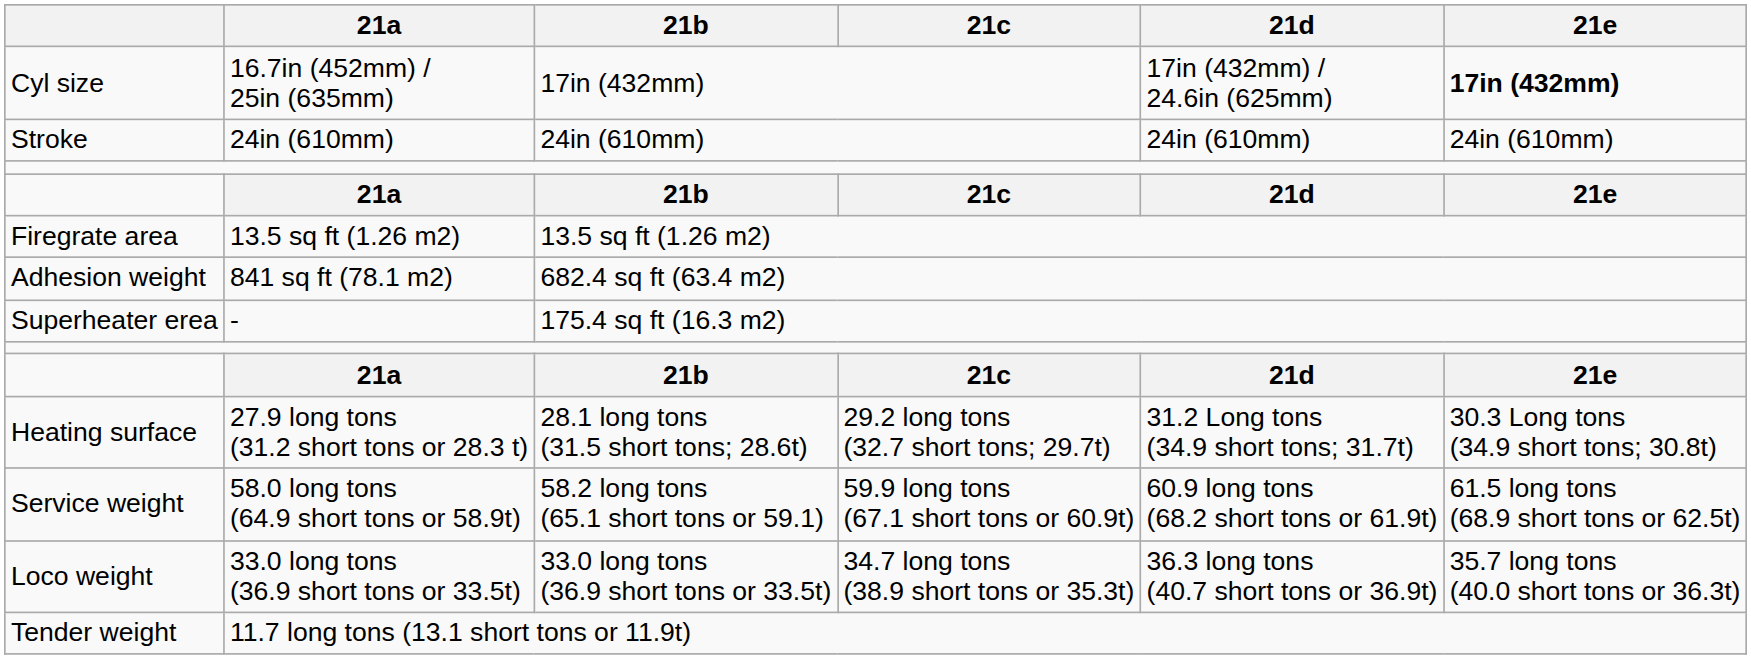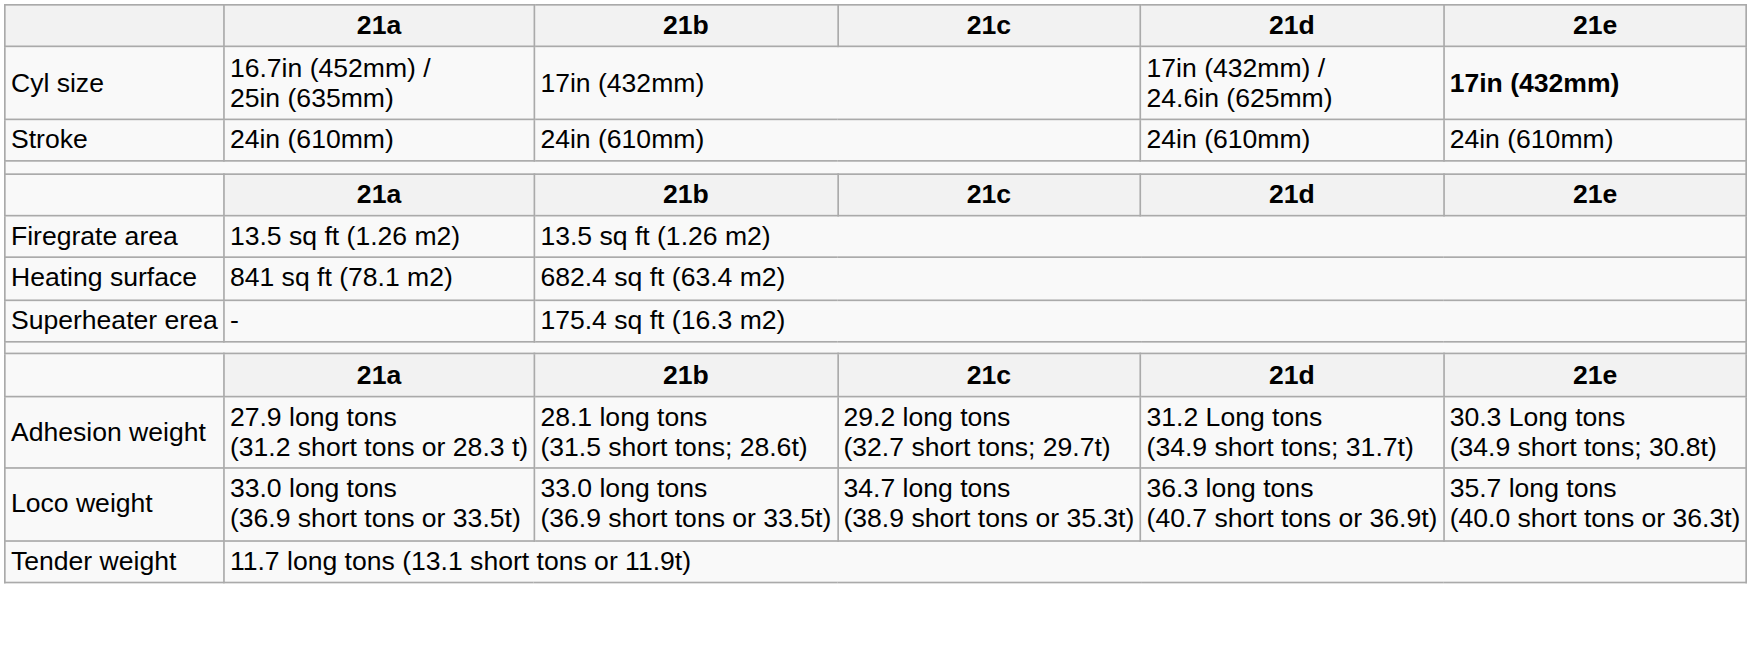 <table class="wikitable">
 <tr>
 <th></th>
 <th>21a</th>
 <th>21b</th>
 <th>21c</th>
 <th>21d</th>
 <th>21e</th>
 </tr>
 <tr>
 <td>Cyl size</td>
 <td>16.7in (452mm) /<br>25in (635mm)</td>
 <td colspan="2">17in (432mm)</td>
 <td>17in (432mm) /<br>24.6in (625mm)</td>
 <td><strong>17in (432mm)</strong></td>
 </tr>
 <tr>
 <td>Stroke</td>
 <td>24in (610mm)</td>
 <td colspan="2">24in (610mm)</td>
 <td>24in (610mm)</td>
 <td>24in (610mm)</td>
 </tr>
 <tr>
 <td colspan="6"></td>
 </tr>
 <tr>
 <td></td>
 <th>21a</th>
 <th>21b</th>
 <th>21c</th>
 <th>21d</th>
 <th>21e</th>
 </tr>
 <tr>
 <td>Firegrate area</td>
 <td>13.5 sq ft (1.26 m2)</td>
 <td colspan="4">13.5 sq ft (1.26 m2)</td>
 </tr>
 <tr>
-<td>Adhesion weight</td>
+<td>Heating surface</td>
 <td>841 sq ft (78.1 m2)</td>
 <td colspan="4">682.4 sq ft (63.4 m2)</td>
 </tr>
 <tr>
 <td>Superheater erea</td>
 <td>-</td>
 <td colspan="4">175.4 sq ft (16.3 m2)</td>
 </tr>
 <tr>
 <td colspan="6"></td>
 </tr>
 <tr>
 <td></td>
 <th>21a</th>
 <th>21b</th>
 <th>21c</th>
 <th>21d</th>
 <th>21e</th>
 </tr>
 <tr>
-<td>Heating surface</td>
+<td>Adhesion weight</td>
 <td>27.9 long tons<br>(31.2 short tons or 28.3 t)</td>
 <td>28.1 long tons<br>(31.5 short tons; 28.6t)</td>
 <td>29.2  long tons<br>(32.7 short tons; 29.7t)</td>
 <td>31.2 Long tons<br>(34.9 short tons; 31.7t)</td>
 <td>30.3 Long tons<br>(34.9 short tons; 30.8t)</td>
-</tr>
-<tr>
-<td>Service weight</td>
-<td>58.0 long tons<br>(64.9 short tons or 58.9t)</td>
-<td>58.2 long tons<br>(65.1 short tons or 59.1)</td>
-<td>59.9 long tons<br>(67.1 short tons or 60.9t)</td>
-<td>60.9 long tons<br>(68.2 short tons or 61.9t)</td>
-<td>61.5 long tons<br>(68.9 short tons or 62.5t)</td>
 </tr>
 <tr>
 <td>Loco weight</td>
 <td>33.0 long tons<br>(36.9 short tons or 33.5t)</td>
 <td>33.0 long tons<br>(36.9 short tons or 33.5t)</td>
 <td>34.7 long tons<br>(38.9 short tons or 35.3t)</td>
 <td>36.3 long tons<br>(40.7 short tons or 36.9t)</td>
 <td>35.7 long tons<br>(40.0 short tons or 36.3t)</td>
 </tr>
 <tr>
 <td>Tender weight</td>
 <td colspan="5">11.7 long tons (13.1 short tons or 11.9t)</td>
 </tr>
 </table>
